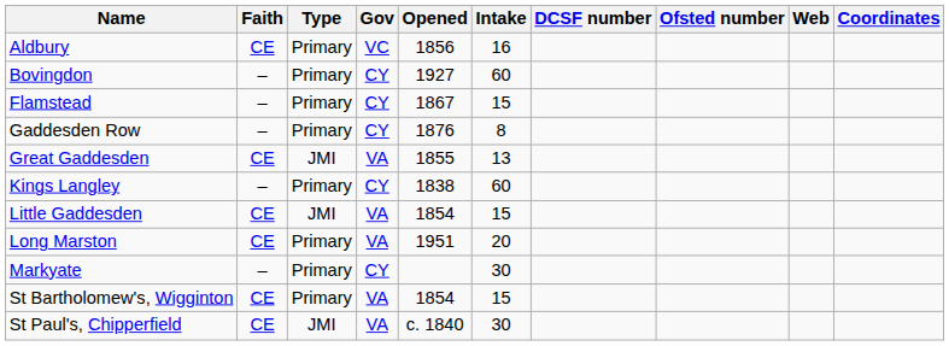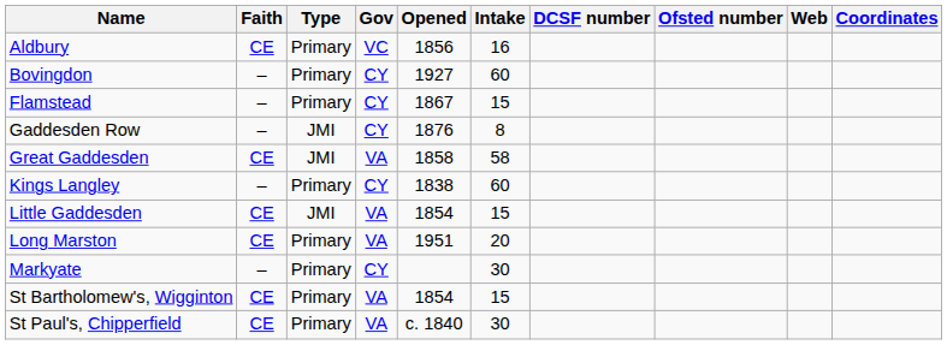 <table class="wikitable" style="text-align:center">
 <tr>
 <th>Name</th>
 <th>Faith</th>
 <th>Type</th>
 <th>Gov</th>
 <th>Opened</th>
 <th>Intake</th>
 <th><a href='#'>DCSF</a> number</th>
 <th><a href='#'>Ofsted</a> number</th>
 <th>Web</th>
 <th><a href='#'>Coordinates</a></th>
 </tr>
 <tr>
 <td align="left"><a href='#'>Aldbury</a></td>
 <td><a href='#'>CE</a></td>
 <td>Primary</td>
 <td><a href='#'>VC</a></td>
 <td>1856</td>
 <td>16</td>
 <td></td>
 <td></td>
 <td></td>
 <td></td>
 </tr>
 <tr>
 <td align="left"><a href='#'>Bovingdon</a></td>
 <td>–</td>
 <td>Primary</td>
 <td><a href='#'>CY</a></td>
 <td>1927</td>
 <td>60</td>
 <td></td>
 <td></td>
 <td></td>
 <td></td>
 </tr>
 <tr>
 <td align="left"><a href='#'>Flamstead</a></td>
 <td>–</td>
 <td>Primary</td>
 <td><a href='#'>CY</a></td>
 <td>1867</td>
 <td>15</td>
 <td></td>
 <td></td>
 <td></td>
 <td></td>
 </tr>
 <tr>
 <td align="left">Gaddesden Row</td>
 <td>–</td>
-<td>Primary</td>
+<td>JMI</td>
 <td><a href='#'>CY</a></td>
 <td>1876</td>
 <td>8</td>
 <td></td>
 <td></td>
 <td></td>
 <td></td>
 </tr>
 <tr>
 <td align="left"><a href='#'>Great Gaddesden</a></td>
 <td><a href='#'>CE</a></td>
 <td>JMI</td>
 <td><a href='#'>VA</a></td>
-<td>1855</td>
-<td>13</td>
+<td>1858</td>
+<td>58</td>
 <td></td>
 <td></td>
 <td></td>
 <td></td>
 </tr>
 <tr>
 <td align="left"><a href='#'>Kings Langley</a></td>
 <td>–</td>
 <td>Primary</td>
 <td><a href='#'>CY</a></td>
 <td>1838</td>
 <td>60</td>
 <td></td>
 <td></td>
 <td></td>
 <td></td>
 </tr>
 <tr>
 <td align="left"><a href='#'>Little Gaddesden</a></td>
 <td><a href='#'>CE</a></td>
 <td>JMI</td>
 <td><a href='#'>VA</a></td>
 <td>1854</td>
 <td>15</td>
 <td></td>
 <td></td>
 <td></td>
 <td></td>
 </tr>
 <tr>
 <td align="left"><a href='#'>Long Marston</a></td>
 <td><a href='#'>CE</a></td>
 <td>Primary</td>
 <td><a href='#'>VA</a></td>
 <td>1951</td>
 <td>20</td>
 <td></td>
 <td></td>
 <td></td>
 <td></td>
 </tr>
 <tr>
 <td align="left"><a href='#'>Markyate</a></td>
 <td>–</td>
 <td>Primary</td>
 <td><a href='#'>CY</a></td>
 <td></td>
 <td>30</td>
 <td></td>
 <td></td>
 <td></td>
 <td></td>
 </tr>
 <tr>
 <td align="left">St Bartholomew's, <a href='#'>Wigginton</a></td>
 <td><a href='#'>CE</a></td>
 <td>Primary</td>
 <td><a href='#'>VA</a></td>
 <td>1854</td>
 <td>15</td>
 <td></td>
 <td></td>
 <td></td>
 <td></td>
 </tr>
 <tr>
 <td align="left">St Paul's, <a href='#'>Chipperfield</a></td>
 <td><a href='#'>CE</a></td>
-<td>JMI</td>
+<td>Primary</td>
 <td><a href='#'>VA</a></td>
 <td>c. 1840</td>
 <td>30</td>
 <td></td>
 <td></td>
 <td></td>
 <td></td>
 </tr>
 </table>
